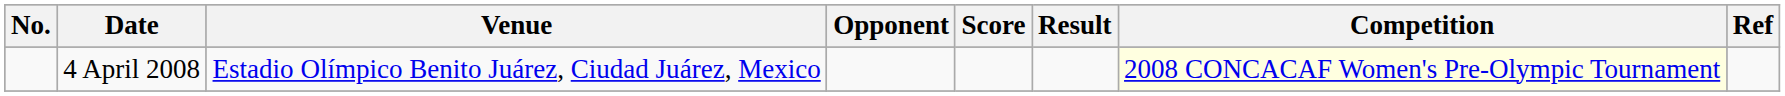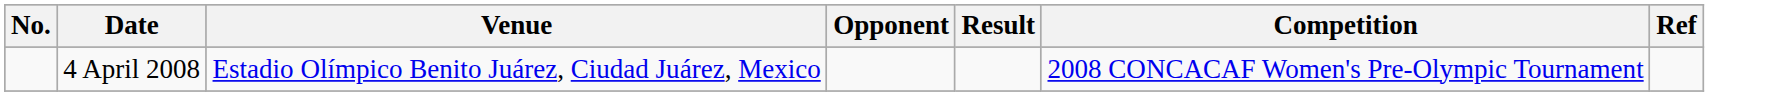 <table class="wikitable">
 <tr>
 <th>No.</th>
 <th>Date</th>
 <th>Venue</th>
 <th>Opponent</th>
-<th>Score</th>
 <th>Result</th>
 <th>Competition</th>
 <th>Ref</th>
 </tr>
 <tr>
 <td></td>
 <td>4 April 2008</td>
 <td><a href='#'>Estadio Olímpico Benito Juárez</a>, <a href='#'>Ciudad Juárez</a>, <a href='#'>Mexico</a></td>
 <td></td>
 <td></td>
-<td></td>
-<td style="background: lightyellow;"><a href='#'>2008 CONCACAF Women's Pre-Olympic Tournament</a></td>
+<td><a href='#'>2008 CONCACAF Women's Pre-Olympic Tournament</a></td>
 <td></td>
 </tr>
 </table>
